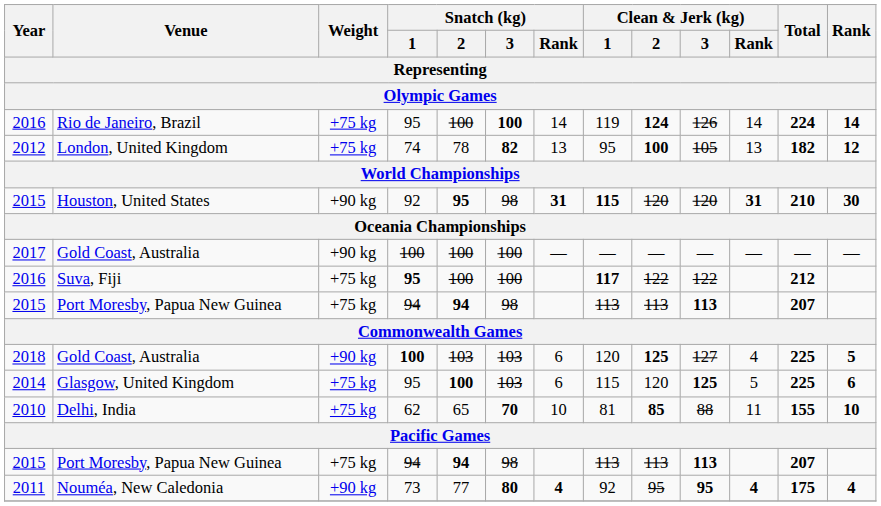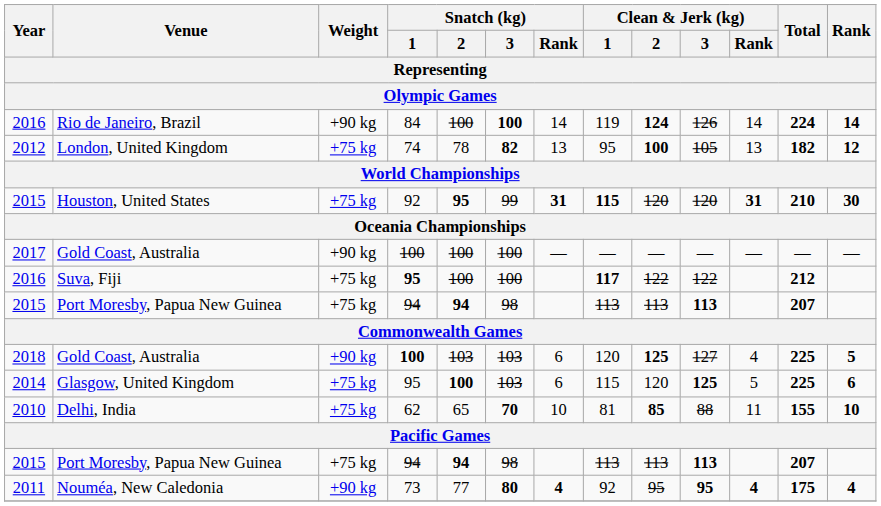 <table class = "wikitable" style="text-align:center;">
 <tr>
 <th rowspan=2 width=40>Year</th>
 <th rowspan=2 width=250>Venue</th>
 <th rowspan=2 width=60>Weight</th>
 <th colspan=4>Snatch (kg)</th>
 <th colspan=4>Clean & Jerk (kg)</th>
 <th rowspan=2 width=40>Total</th>
 <th rowspan=2 width=40>Rank</th>
 </tr>
 <tr>
 <th width=40>1</th>
 <th width=40>2</th>
 <th width=40>3</th>
 <th width=40>Rank</th>
 <th width=40>1</th>
 <th width=40>2</th>
 <th width=40>3</th>
 <th width=40>Rank</th>
 </tr>
 <tr>
 <th colspan=13>Representing </th>
 </tr>
 <tr>
 <th colspan=13><a href='#'>Olympic Games</a></th>
 </tr>
 <tr>
 <td><a href='#'>2016</a></td>
 <td align=left> <a href='#'>Rio de Janeiro</a>, Brazil</td>
-<td><a href='#'>+75 kg</a></td>
-<td>95</td>
+<td>+90 kg</td>
+<td>84</td>
 <td><s>100</s></td>
 <td><strong>100</strong></td>
 <td>14</td>
 <td>119</td>
 <td><strong>124</strong></td>
 <td><s>126</s></td>
 <td>14</td>
 <td><strong>224</strong></td>
 <td><strong>14</strong></td>
 </tr>
 <tr>
 <td><a href='#'>2012</a></td>
 <td align=left> <a href='#'>London</a>, United Kingdom</td>
 <td><a href='#'>+75 kg</a></td>
 <td>74</td>
 <td>78</td>
 <td><strong>82</strong></td>
 <td>13</td>
 <td>95</td>
 <td><strong>100</strong></td>
 <td><s>105</s></td>
 <td>13</td>
 <td><strong>182</strong></td>
 <td><strong>12</strong></td>
 </tr>
 <tr>
 <th colspan=13><a href='#'>World Championships</a></th>
 </tr>
 <tr>
 <td><a href='#'>2015</a></td>
 <td align=left> <a href='#'>Houston</a>, United States</td>
-<td>+90 kg</td>
+<td><a href='#'>+75 kg</a></td>
 <td>92</td>
 <td><strong>95</strong></td>
-<td><s>98</s></td>
+<td><s>99</s></td>
 <td><strong>31</strong></td>
 <td><strong>115</strong></td>
 <td><s>120</s></td>
 <td><s>120</s></td>
 <td><strong>31</strong></td>
 <td><strong>210</strong></td>
 <td><strong>30</strong></td>
 </tr>
 <tr>
 <th colspan=13>Oceania Championships</th>
 </tr>
 <tr>
 <td><a href='#'>2017</a></td>
 <td align=left> <a href='#'>Gold Coast</a>, Australia</td>
 <td>+90 kg</td>
 <td><s>100</s></td>
 <td><s>100</s></td>
 <td><s>100</s></td>
 <td>—</td>
 <td>—</td>
 <td>—</td>
 <td>—</td>
 <td>—</td>
 <td>—</td>
 <td>—</td>
 </tr>
 <tr>
 <td><a href='#'>2016</a></td>
 <td align=left> <a href='#'>Suva</a>, Fiji</td>
 <td>+75 kg</td>
 <td><strong>95</strong></td>
 <td><s>100</s></td>
 <td><s>100</s></td>
 <td><strong></strong></td>
 <td><strong>117</strong></td>
 <td><s>122</s></td>
 <td><s>122</s></td>
 <td><strong></strong></td>
 <td><strong>212</strong></td>
 <td><strong></strong></td>
 </tr>
 <tr>
 <td><a href='#'>2015</a></td>
 <td align=left> <a href='#'>Port Moresby</a>, Papua New Guinea</td>
 <td>+75 kg</td>
 <td><s>94</s></td>
 <td><strong>94</strong></td>
 <td><s>98</s></td>
 <td><strong></strong></td>
 <td><s>113</s></td>
 <td><s>113</s></td>
 <td><strong>113</strong></td>
 <td><strong></strong></td>
 <td><strong>207</strong></td>
 <td><strong></strong></td>
 </tr>
 <tr>
 <th colspan=13><a href='#'>Commonwealth Games</a></th>
 </tr>
 <tr>
 <td><a href='#'>2018</a></td>
 <td align=left> <a href='#'>Gold Coast</a>, Australia</td>
 <td><a href='#'>+90 kg</a></td>
 <td><strong>100</strong></td>
 <td><s>103</s></td>
 <td><s>103</s></td>
 <td>6</td>
 <td>120</td>
 <td><strong>125</strong></td>
 <td><s>127</s></td>
 <td>4</td>
 <td><strong>225</strong></td>
 <td><strong>5</strong></td>
 </tr>
 <tr>
 <td><a href='#'>2014</a></td>
 <td align=left> <a href='#'>Glasgow</a>, United Kingdom</td>
 <td><a href='#'>+75 kg</a></td>
 <td>95</td>
 <td><strong>100</strong></td>
 <td><s>103</s></td>
 <td>6</td>
 <td>115</td>
 <td>120</td>
 <td><strong>125</strong></td>
 <td>5</td>
 <td><strong>225</strong></td>
 <td><strong>6</strong></td>
 </tr>
 <tr>
 <td><a href='#'>2010</a></td>
 <td align=left> <a href='#'>Delhi</a>, India</td>
 <td><a href='#'>+75 kg</a></td>
 <td>62</td>
 <td>65</td>
 <td><strong>70</strong></td>
 <td>10</td>
 <td>81</td>
 <td><strong>85</strong></td>
 <td><s>88</s></td>
 <td>11</td>
 <td><strong>155</strong></td>
 <td><strong>10</strong></td>
 </tr>
 <tr>
 <th colspan=13><a href='#'>Pacific Games</a></th>
 </tr>
 <tr>
 <td><a href='#'>2015</a></td>
 <td align=left> <a href='#'>Port Moresby</a>, Papua New Guinea</td>
 <td>+75 kg</td>
 <td><s>94</s></td>
 <td><strong>94</strong></td>
 <td><s>98</s></td>
 <td><strong></strong></td>
 <td><s>113</s></td>
 <td><s>113</s></td>
 <td><strong>113</strong></td>
 <td><strong></strong></td>
 <td><strong>207</strong></td>
 <td><strong></strong></td>
 </tr>
 <tr>
 <td><a href='#'>2011</a></td>
 <td align=left> <a href='#'>Nouméa</a>, New Caledonia</td>
 <td><a href='#'>+90 kg</a></td>
 <td>73</td>
 <td>77</td>
 <td><strong>80</strong></td>
 <td><strong>4</strong></td>
 <td>92</td>
 <td><s>95</s></td>
 <td><strong>95</strong></td>
 <td><strong>4</strong></td>
 <td><strong>175</strong></td>
 <td><strong>4</strong></td>
 </tr>
 <tr>
 </tr>
 </table>
